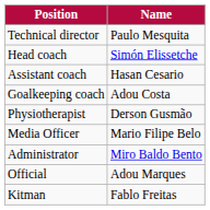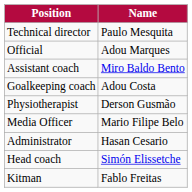 <table class="wikitable">
 <tr>
 <th style="color:#FFFFFF;background:#B40A40">Position</th>
 <th style="color:#FFFFFF;background:#B40A40">Name</th>
 </tr>
 <tr>
 <td>Technical director</td>
 <td> Paulo Mesquita</td>
 </tr>
 <tr>
-<td>Head coach</td>
-<td> <a href='#'>Simón Elissetche</a></td>
+<td>Official</td>
+<td> Adou Marques</td>
 </tr>
 <tr>
 <td>Assistant coach</td>
-<td> Hasan Cesario</td>
+<td> <a href='#'>Miro Baldo Bento</a></td>
 </tr>
 <tr>
 <td>Goalkeeping coach</td>
 <td> Adou Costa</td>
 </tr>
 <tr>
 <td>Physiotherapist</td>
 <td> Derson Gusmão</td>
 </tr>
 <tr>
 <td>Media Officer</td>
 <td> Mario Filipe Belo</td>
 </tr>
 <tr>
 <td>Administrator</td>
-<td> <a href='#'>Miro Baldo Bento</a></td>
+<td> Hasan Cesario</td>
 </tr>
 <tr>
-<td>Official</td>
-<td> Adou Marques</td>
+<td>Head coach</td>
+<td> <a href='#'>Simón Elissetche</a></td>
 </tr>
 <tr>
 <td>Kitman</td>
 <td> Fablo Freitas</td>
 </tr>
 </table>
